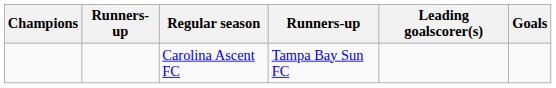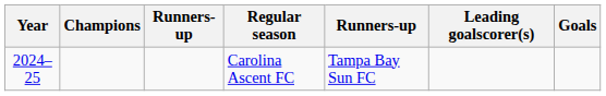 <table class="wikitable">
 <tr>
+<th>Year</th>
 <th>Champions</th>
 <th>Runners-up</th>
 <th>Regular season</th>
 <th>Runners-up</th>
 <th>Leading goalscorer(s)</th>
 <th>Goals</th>
 </tr>
 <tr>
+<td align=center><a href='#'>2024–25</a></td>
 <td></td>
 <td></td>
 <td><a href='#'>Carolina Ascent FC</a></td>
 <td><a href='#'>Tampa Bay Sun FC</a></td>
 <td></td>
 <td></td>
 </tr>
 </table>
